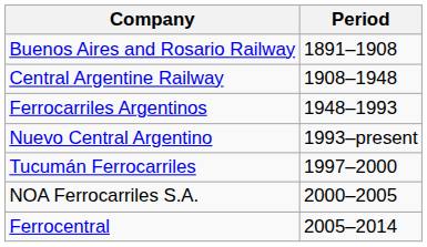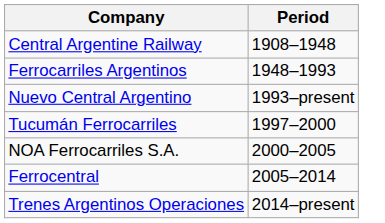 <table class= "wikitable">
 <tr>
 <th>Company</th>
 <th>Period</th>
-</tr>
-<tr>
-<td> <a href='#'>Buenos Aires and Rosario Railway</a></td>
-<td>1891–1908</td>
 </tr>
 <tr>
 <td> <a href='#'>Central Argentine Railway</a></td>
 <td>1908–1948</td>
 </tr>
 <tr>
 <td> <a href='#'>Ferrocarriles Argentinos</a></td>
 <td>1948–1993</td>
 </tr>
 <tr>
 <td> <a href='#'>Nuevo Central Argentino</a> </td>
 <td>1993–present</td>
 </tr>
 <tr>
 <td> <a href='#'>Tucumán Ferrocarriles</a></td>
 <td>1997–2000</td>
 </tr>
 <tr>
 <td> NOA Ferrocarriles S.A. </td>
 <td>2000–2005</td>
 </tr>
 <tr>
 <td> <a href='#'>Ferrocentral</a></td>
 <td>2005–2014</td>
 </tr>
+<tr>
+<td> <a href='#'>Trenes Argentinos Operaciones</a></td>
+<td>2014–present</td>
+</tr>
 </table>
